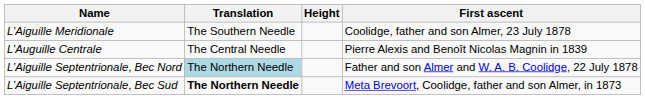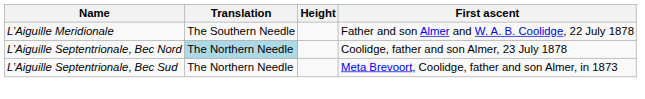 <table class="wikitable">
 <tr>
 <th>Name</th>
 <th>Translation</th>
 <th>Height</th>
 <th>First ascent</th>
 </tr>
 <tr>
 <td><em>L’Aiguille Meridionale</em></td>
 <td>The Southern Needle</td>
 <td></td>
-<td>Coolidge, father and son Almer, 23 July 1878</td>
-</tr>
-<tr>
-<td><em>L’Auguille Centrale</em></td>
-<td>The Central Needle</td>
-<td></td>
-<td>Pierre Alexis and Benoît Nicolas Magnin in 1839</td>
+<td>Father and son <a href='#'>Almer</a> and <a href='#'>W. A. B. Coolidge</a>, 22 July 1878</td>
 </tr>
 <tr>
 <td><em>L’Aiguille Septentrionale</em>,  <em>Bec Nord</em></td>
 <td style="background: lightblue;">The Northern Needle</td>
 <td></td>
-<td>Father and son <a href='#'>Almer</a> and <a href='#'>W. A. B. Coolidge</a>, 22 July 1878</td>
+<td>Coolidge, father and son Almer, 23 July 1878</td>
 </tr>
 <tr>
 <td><em>L’Aiguille Septentrionale</em>, <em>Bec Sud</em></td>
-<td><strong>The Northern Needle</strong></td>
+<td>The Northern Needle</td>
 <td></td>
 <td><a href='#'>Meta Brevoort</a>, Coolidge, father and son Almer, in 1873</td>
 </tr>
 </table>
